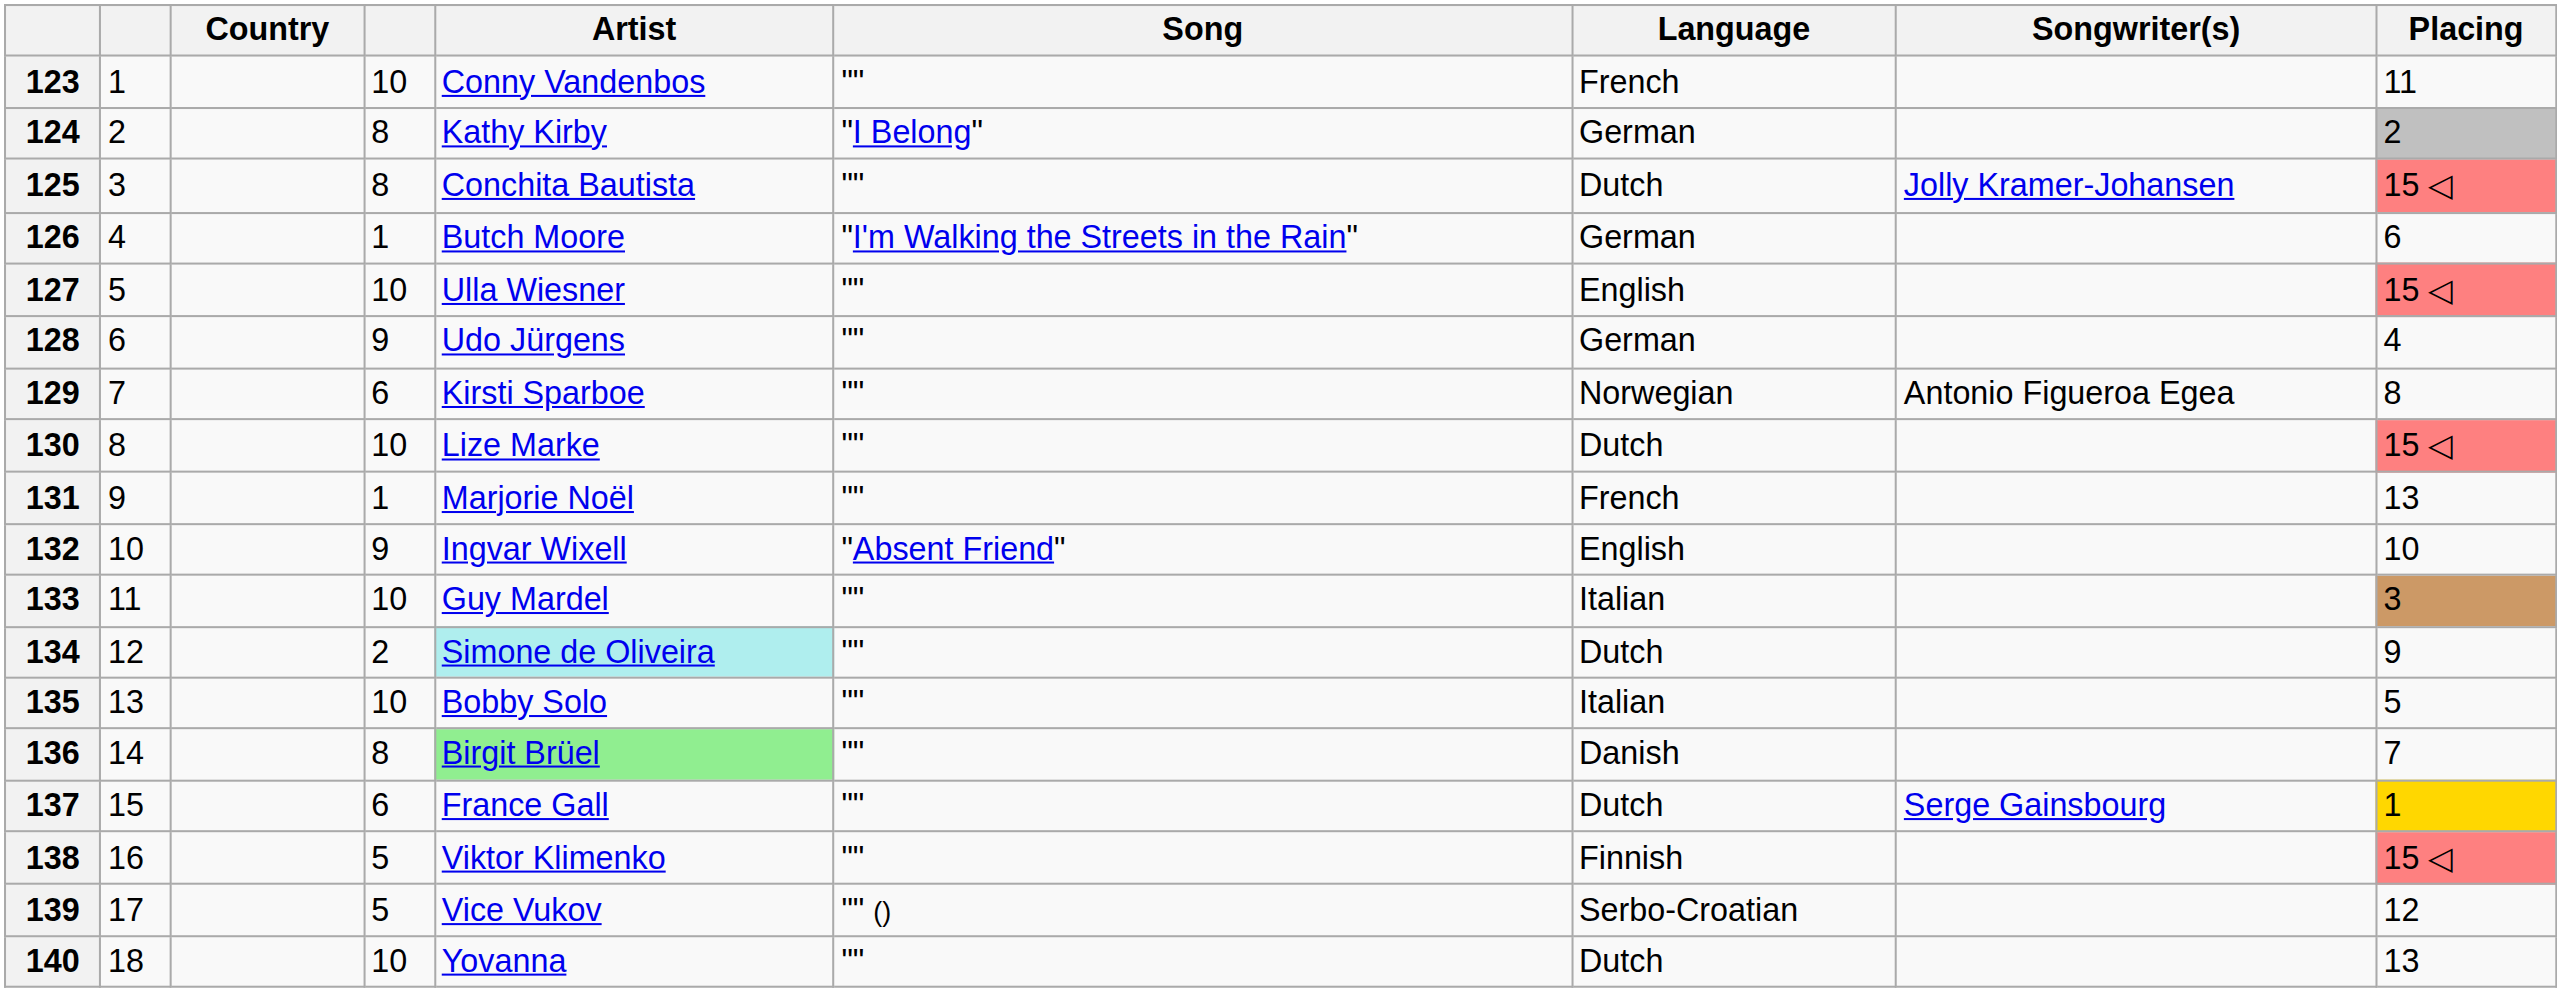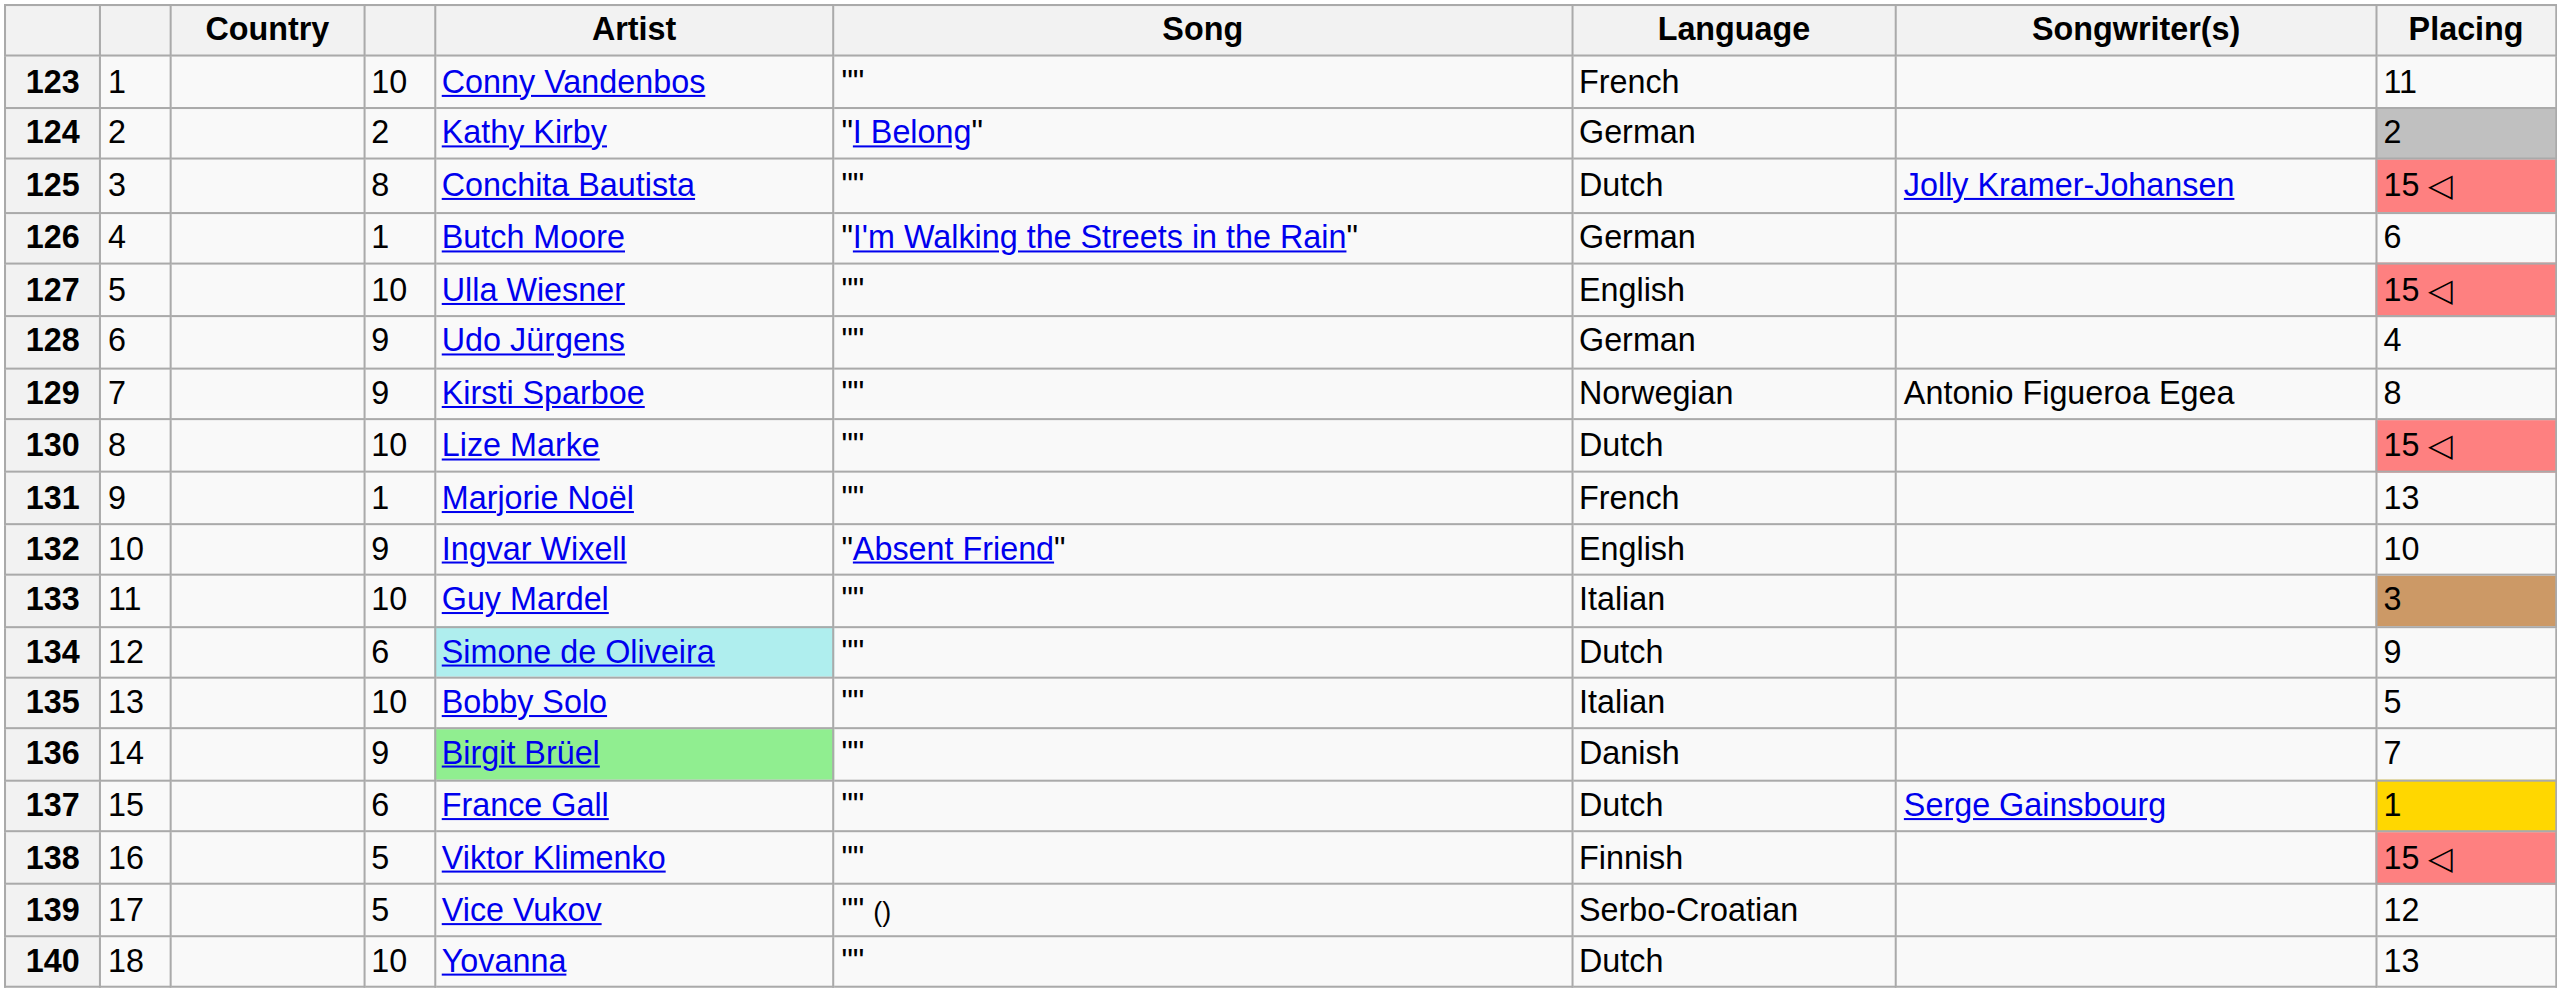 <table class="wikitable plainrowheaders" style="width:100%">
 <tr>
 </tr>
 <tr>
 <th scope="col"></th>
 <th scope="col"></th>
 <th scope="col">Country</th>
 <th scope="col"></th>
 <th scope="col">Artist</th>
 <th scope="col">Song</th>
 <th scope="col">Language</th>
 <th scope="col">Songwriter(s)</th>
 <th scope="col">Placing</th>
 </tr>
 <tr>
 <th scope="row">123</th>
 <td>1</td>
 <td></td>
 <td>10</td>
 <td><a href='#'>Conny Vandenbos</a></td>
 <td>""</td>
 <td>French</td>
 <td></td>
 <td>11</td>
 </tr>
 <tr>
 <th scope="row">124</th>
 <td>2</td>
 <td></td>
-<td>8</td>
+<td>2</td>
 <td><a href='#'>Kathy Kirby</a></td>
 <td>"<a href='#'>I Belong</a>"</td>
 <td>German</td>
 <td></td>
 <td bgcolor="silver">2</td>
 </tr>
 <tr>
 <th scope="row">125</th>
 <td>3</td>
 <td></td>
 <td>8</td>
 <td><a href='#'>Conchita Bautista</a></td>
 <td>""</td>
 <td>Dutch</td>
 <td><a href='#'>Jolly Kramer-Johansen</a></td>
 <td bgcolor="#FE8080">15 ◁</td>
 </tr>
 <tr>
 <th scope="row">126</th>
 <td>4</td>
 <td></td>
 <td>1</td>
 <td><a href='#'>Butch Moore</a></td>
 <td>"<a href='#'>I'm Walking the Streets in the Rain</a>"</td>
 <td>German</td>
 <td></td>
 <td>6</td>
 </tr>
 <tr>
 <th scope="row">127</th>
 <td>5</td>
 <td></td>
 <td>10</td>
 <td><a href='#'>Ulla Wiesner</a></td>
 <td>""</td>
 <td>English</td>
 <td></td>
 <td bgcolor="#FE8080">15 ◁</td>
 </tr>
 <tr>
 <th scope="row">128</th>
 <td>6</td>
 <td></td>
 <td>9</td>
 <td><a href='#'>Udo Jürgens</a></td>
 <td>""</td>
 <td>German</td>
 <td></td>
 <td>4</td>
 </tr>
 <tr>
 <th scope="row">129</th>
 <td>7</td>
 <td></td>
-<td>6</td>
+<td>9</td>
 <td><a href='#'>Kirsti Sparboe</a></td>
 <td>""</td>
 <td>Norwegian</td>
 <td>Antonio Figueroa Egea</td>
 <td>8</td>
 </tr>
 <tr>
 <th scope="row">130</th>
 <td>8</td>
 <td></td>
 <td>10</td>
 <td><a href='#'>Lize Marke</a></td>
 <td>""</td>
 <td>Dutch</td>
 <td></td>
 <td bgcolor="#FE8080">15 ◁</td>
 </tr>
 <tr>
 <th scope="row">131</th>
 <td>9</td>
 <td></td>
 <td>1</td>
 <td><a href='#'>Marjorie Noël</a></td>
 <td>""</td>
 <td>French</td>
 <td></td>
 <td>13</td>
 </tr>
 <tr>
 <th scope="row">132</th>
 <td>10</td>
 <td></td>
 <td>9</td>
 <td><a href='#'>Ingvar Wixell</a></td>
 <td>"<a href='#'>Absent Friend</a>"</td>
 <td>English</td>
 <td></td>
 <td>10</td>
 </tr>
 <tr>
 <th scope="row">133</th>
 <td>11</td>
 <td></td>
 <td>10</td>
 <td><a href='#'>Guy Mardel</a></td>
 <td>""</td>
 <td>Italian</td>
 <td></td>
 <td bgcolor="#C96">3</td>
 </tr>
 <tr>
 <th scope="row">134</th>
 <td>12</td>
 <td></td>
-<td>2</td>
+<td>6</td>
 <td style="background: paleturquoise;"><a href='#'>Simone de Oliveira</a></td>
 <td>""</td>
 <td>Dutch</td>
 <td></td>
 <td>9</td>
 </tr>
 <tr>
 <th scope="row">135</th>
 <td>13</td>
 <td></td>
 <td>10</td>
 <td><a href='#'>Bobby Solo</a></td>
 <td>""</td>
 <td>Italian</td>
 <td></td>
 <td>5</td>
 </tr>
 <tr>
 <th scope="row">136</th>
 <td>14</td>
 <td></td>
-<td>8</td>
+<td>9</td>
 <td style="background: lightgreen;"><a href='#'>Birgit Brüel</a></td>
 <td>""</td>
 <td>Danish</td>
 <td></td>
 <td>7</td>
 </tr>
 <tr>
 <th scope="row">137</th>
 <td>15</td>
 <td></td>
 <td>6</td>
 <td><a href='#'>France Gall</a></td>
 <td>""</td>
 <td>Dutch</td>
 <td><a href='#'>Serge Gainsbourg</a></td>
 <td bgcolor="gold">1</td>
 </tr>
 <tr>
 <th scope="row">138</th>
 <td>16</td>
 <td></td>
 <td>5</td>
 <td><a href='#'>Viktor Klimenko</a></td>
 <td>""</td>
 <td>Finnish</td>
 <td></td>
 <td bgcolor="#FE8080">15 ◁</td>
 </tr>
 <tr>
 <th scope="row">139</th>
 <td>17</td>
 <td></td>
 <td>5</td>
 <td><a href='#'>Vice Vukov</a></td>
 <td>"" <small>()</small></td>
 <td>Serbo-Croatian</td>
 <td></td>
 <td>12</td>
 </tr>
 <tr>
 <th scope="row">140</th>
 <td>18</td>
 <td></td>
 <td>10</td>
 <td><a href='#'>Yovanna</a></td>
 <td>""</td>
 <td>Dutch</td>
 <td></td>
 <td>13</td>
 </tr>
 </table>
